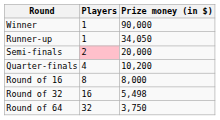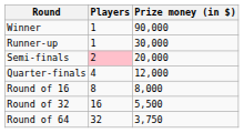 <table class="wikitable">
 <tr>
 <th>Round</th>
 <th>Players</th>
 <th>Prize money (in $)</th>
 </tr>
 <tr>
 <td>Winner</td>
 <td>1</td>
 <td>90,000</td>
 </tr>
 <tr>
 <td>Runner-up</td>
 <td>1</td>
-<td>34,050</td>
+<td>30,000</td>
 </tr>
 <tr>
 <td>Semi-finals</td>
 <td style="background: pink;">2</td>
 <td>20,000</td>
 </tr>
 <tr>
 <td>Quarter-finals</td>
 <td>4</td>
-<td>10,200</td>
+<td>12,000</td>
 </tr>
 <tr>
 <td>Round of 16</td>
 <td>8</td>
 <td>8,000</td>
 </tr>
 <tr>
 <td>Round of 32</td>
 <td>16</td>
-<td>5,498</td>
+<td>5,500</td>
 </tr>
 <tr>
 <td>Round of 64</td>
 <td>32</td>
 <td>3,750</td>
 </tr>
 </table>
